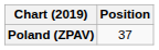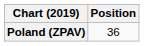 <table class="wikitable sortable plainrowheaders" style="text-align:center">
 <tr>
 <th scope="col">Chart (2019)</th>
 <th scope="col">Position</th>
 </tr>
 <tr>
 <th scope="row">Poland (ZPAV)</th>
-<td>37</td>
+<td>36</td>
 </tr>
 </table>
